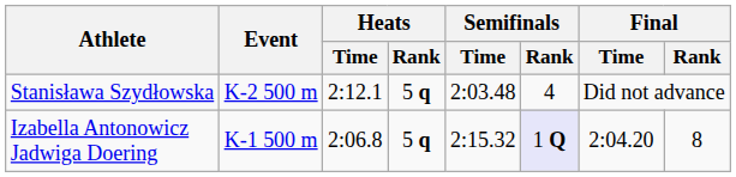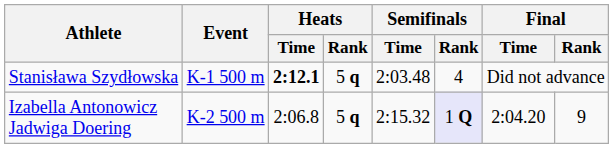 <table class="wikitable" style="font-size:90%">
 <tr>
 <th rowspan=2>Athlete</th>
 <th rowspan=2>Event</th>
 <th colspan=2>Heats</th>
 <th colspan=2>Semifinals</th>
 <th colspan=2>Final</th>
 </tr>
 <tr style="font-size:95%">
 <th>Time</th>
 <th>Rank</th>
 <th>Time</th>
 <th>Rank</th>
 <th>Time</th>
 <th>Rank</th>
 </tr>
 <tr align=center>
 <td align=left><a href='#'>Stanisława Szydłowska</a></td>
-<td align=left><a href='#'>K-2 500 m</a></td>
-<td>2:12.1</td>
+<td align=left><a href='#'>K-1 500 m</a></td>
+<td><strong>2:12.1</strong></td>
 <td>5 <strong>q</strong></td>
 <td>2:03.48</td>
 <td>4</td>
 <td colspan=2>Did not advance</td>
 </tr>
 <tr align=center>
 <td align=left><a href='#'>Izabella Antonowicz</a><br><a href='#'>Jadwiga Doering</a></td>
-<td align=left><a href='#'>K-1 500 m</a></td>
+<td align=left><a href='#'>K-2 500 m</a></td>
 <td>2:06.8</td>
 <td>5 <strong>q</strong></td>
 <td>2:15.32</td>
 <td style="background: lavender;">1 <strong>Q</strong></td>
 <td>2:04.20</td>
-<td>8</td>
+<td>9</td>
 </tr>
 </table>
